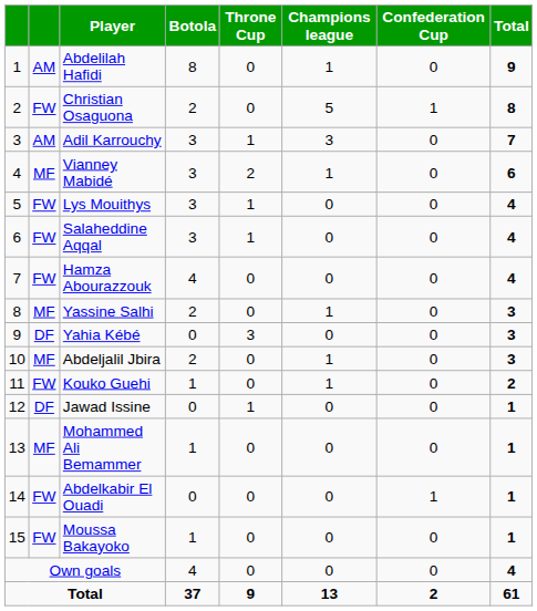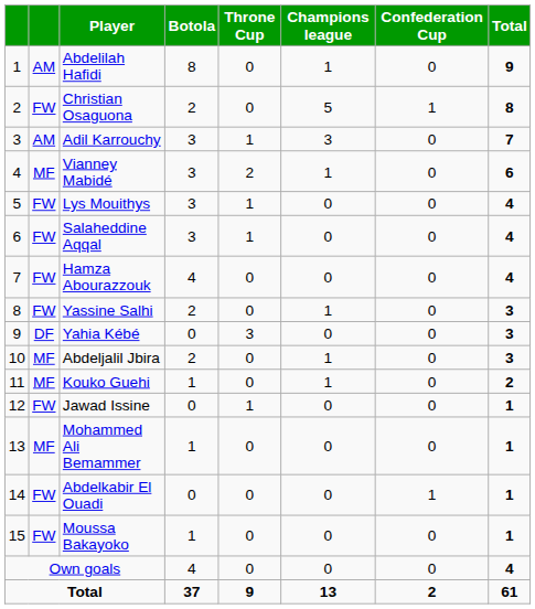 <table class="wikitable" style="width:60%; text-align:center; font-size:95%; text-align:centre;">
 <tr>
 <th style="background:#009900; color:white;"></th>
 <th style="background:#009900; color:white;"></th>
 <th style="background:#009900; color:white;">Player</th>
 <th style="background:#009900; color:white;">Botola</th>
 <th style="background:#009900; color:white;">Throne Cup</th>
 <th style="background:#009900; color:white;">Champions league</th>
 <th style="background:#009900; color:white;">Confederation Cup</th>
 <th style="background:#009900; color:white;">Total</th>
 </tr>
 <tr>
 <td rowspan="-">1</td>
 <td rowspan="-"><a href='#'>AM</a></td>
 <td style="text-align:left;"> <a href='#'>Abdelilah Hafidi</a></td>
 <td rowspan="-">8</td>
 <td rowspan="-">0</td>
 <td rowspan="-">1</td>
 <td rowspan="-">0</td>
 <td rowspan="-"><strong>9</strong></td>
 </tr>
 <tr>
 <td rowspan="-">2</td>
 <td rowspan="-"><a href='#'>FW</a></td>
 <td rowspan="-" style="text-align:left;"> <a href='#'>Christian Osaguona</a></td>
 <td rowspan="-">2</td>
 <td rowspan="-">0</td>
 <td rowspan="-">5</td>
 <td>1</td>
 <td rowspan="-"><strong>8</strong></td>
 </tr>
 <tr>
 <td rowspan="-">3</td>
 <td rowspan="-"><a href='#'>AM</a></td>
 <td style="text-align:left;"> <a href='#'>Adil Karrouchy</a></td>
 <td rowspan="-">3</td>
 <td rowspan="-">1</td>
 <td rowspan="-">3</td>
 <td rowspan="-">0</td>
 <td rowspan="-"><strong>7</strong></td>
 </tr>
 <tr>
 <td rowspan="-">4</td>
 <td rowspan="-"><a href='#'>MF</a></td>
 <td rowspan="-" style="text-align:left;"> <a href='#'>Vianney Mabidé</a></td>
 <td rowspan="-">3</td>
 <td rowspan="-">2</td>
 <td rowspan="-">1</td>
 <td rowspan="-">0</td>
 <td rowspan="-"><strong>6</strong></td>
 </tr>
 <tr>
 <td rowspan="-">5</td>
 <td rowspan="-"><a href='#'>FW</a></td>
 <td rowspan="-" style="text-align:left;"> <a href='#'>Lys Mouithys</a></td>
 <td rowspan="-">3</td>
 <td rowspan="-">1</td>
 <td rowspan="-">0</td>
 <td rowspan="-">0</td>
 <td rowspan="-"><strong>4</strong></td>
 </tr>
 <tr>
 <td rowspan="-">6</td>
 <td rowspan="-"><a href='#'>FW</a></td>
 <td rowspan="-" style="text-align:left;"> <a href='#'>Salaheddine Aqqal</a></td>
 <td rowspan="-">3</td>
 <td rowspan="-">1</td>
 <td rowspan="-">0</td>
 <td rowspan="-">0</td>
 <td rowspan="-"><strong>4</strong></td>
 </tr>
 <tr>
 <td rowspan="-">7</td>
 <td rowspan="-"><a href='#'>FW</a></td>
 <td style="text-align:left;"> <a href='#'>Hamza Abourazzouk</a></td>
 <td rowspan="-">4</td>
 <td rowspan="-">0</td>
 <td rowspan="-">0</td>
 <td rowspan="-">0</td>
 <td rowspan="-"><strong>4</strong></td>
 </tr>
 <tr>
 <td rowspan="-">8</td>
-<td rowspan="-"><a href='#'>MF</a></td>
+<td rowspan="-"><a href='#'>FW</a></td>
 <td rowspan="-" style="text-align:left;"> <a href='#'>Yassine Salhi</a></td>
 <td rowspan="-">2</td>
 <td rowspan="-">0</td>
 <td rowspan="-">1</td>
 <td rowspan="-">0</td>
 <td rowspan="-"><strong>3</strong></td>
 </tr>
 <tr>
 <td rowspan="-">9</td>
 <td rowspan="-"><a href='#'>DF</a></td>
 <td rowspan="-" style="text-align:left;"> <a href='#'>Yahia Kébé</a></td>
 <td rowspan="-">0</td>
 <td rowspan="-">3</td>
 <td rowspan="-">0</td>
 <td rowspan="-">0</td>
 <td rowspan="-"><strong>3</strong></td>
 </tr>
 <tr>
 <td rowspan="-">10</td>
 <td rowspan="-"><a href='#'>MF</a></td>
 <td rowspan="-" style="text-align:left;"> Abdeljalil Jbira</td>
 <td rowspan="-">2</td>
 <td rowspan="-">0</td>
 <td rowspan="-">1</td>
 <td rowspan="-">0</td>
 <td rowspan="-"><strong>3</strong></td>
 </tr>
 <tr>
 <td rowspan="-">11</td>
-<td rowspan="-"><a href='#'>FW</a></td>
+<td rowspan="-"><a href='#'>MF</a></td>
 <td style="text-align:left;"> <a href='#'>Kouko Guehi</a></td>
 <td rowspan="-">1</td>
 <td rowspan="-">0</td>
 <td rowspan="-">1</td>
 <td rowspan="-">0</td>
 <td rowspan="-"><strong>2</strong></td>
 </tr>
 <tr>
 <td rowspan="-">12</td>
-<td rowspan="-"><a href='#'>DF</a></td>
+<td rowspan="-"><a href='#'>FW</a></td>
 <td style="text-align:left;"> Jawad Issine</td>
 <td rowspan="-">0</td>
 <td rowspan="-">1</td>
 <td rowspan="-">0</td>
 <td rowspan="-">0</td>
 <td rowspan="-"><strong>1</strong></td>
 </tr>
 <tr>
 <td rowspan="-">13</td>
 <td rowspan="-"><a href='#'>MF</a></td>
 <td rowspan="-" style="text-align:left;"> <a href='#'>Mohammed Ali Bemammer</a></td>
 <td rowspan="-">1</td>
 <td rowspan="-">0</td>
 <td rowspan="-">0</td>
 <td rowspan="-">0</td>
 <td rowspan="-"><strong>1</strong></td>
 </tr>
 <tr>
 <td rowspan="-">14</td>
 <td rowspan="-"><a href='#'>FW</a></td>
 <td rowspan="-" style="text-align:left;"> <a href='#'>Abdelkabir El Ouadi</a></td>
 <td rowspan="-">0</td>
 <td rowspan="-">0</td>
 <td rowspan="-">0</td>
 <td>1</td>
 <td rowspan="-"><strong>1</strong></td>
 </tr>
 <tr>
 <td rowspan="-">15</td>
 <td rowspan="-"><a href='#'>FW</a></td>
 <td style="text-align:left;"> <a href='#'>Moussa Bakayoko</a></td>
 <td rowspan="-">1</td>
 <td rowspan="-">0</td>
 <td rowspan="-">0</td>
 <td rowspan="-">0</td>
 <td rowspan="-"><strong>1</strong></td>
 </tr>
 <tr>
 <td colspan="3"><a href='#'>Own goals</a></td>
 <td rowspan="-">4</td>
 <td rowspan="-">0</td>
 <td rowspan="-">0</td>
 <td rowspan="-">0</td>
 <td rowspan="-"><strong>4</strong></td>
 </tr>
 <tr class="sortbottom">
 <td colspan="3"><strong>Total</strong></td>
 <td rowspan="-"><strong>37</strong></td>
 <td rowspan="-"><strong>9</strong></td>
 <td rowspan="-"><strong>13</strong></td>
 <td><strong>2</strong></td>
 <td rowspan="-"><strong>61</strong></td>
 </tr>
 </table>
